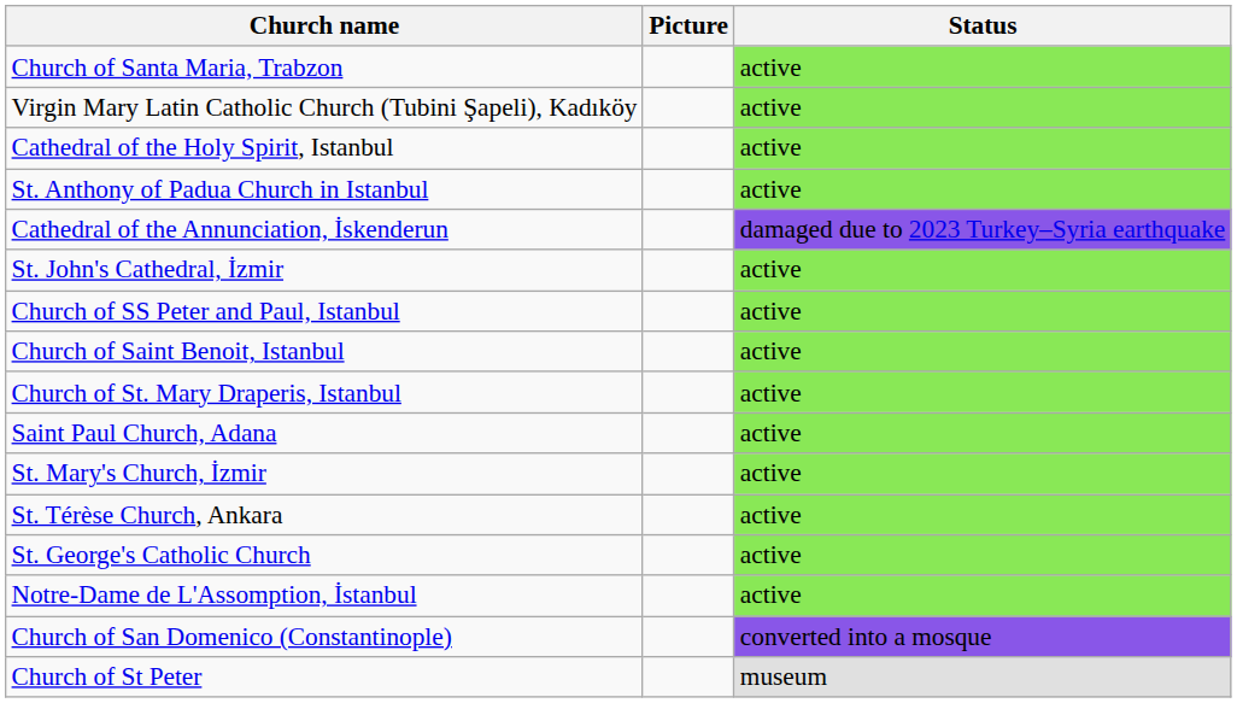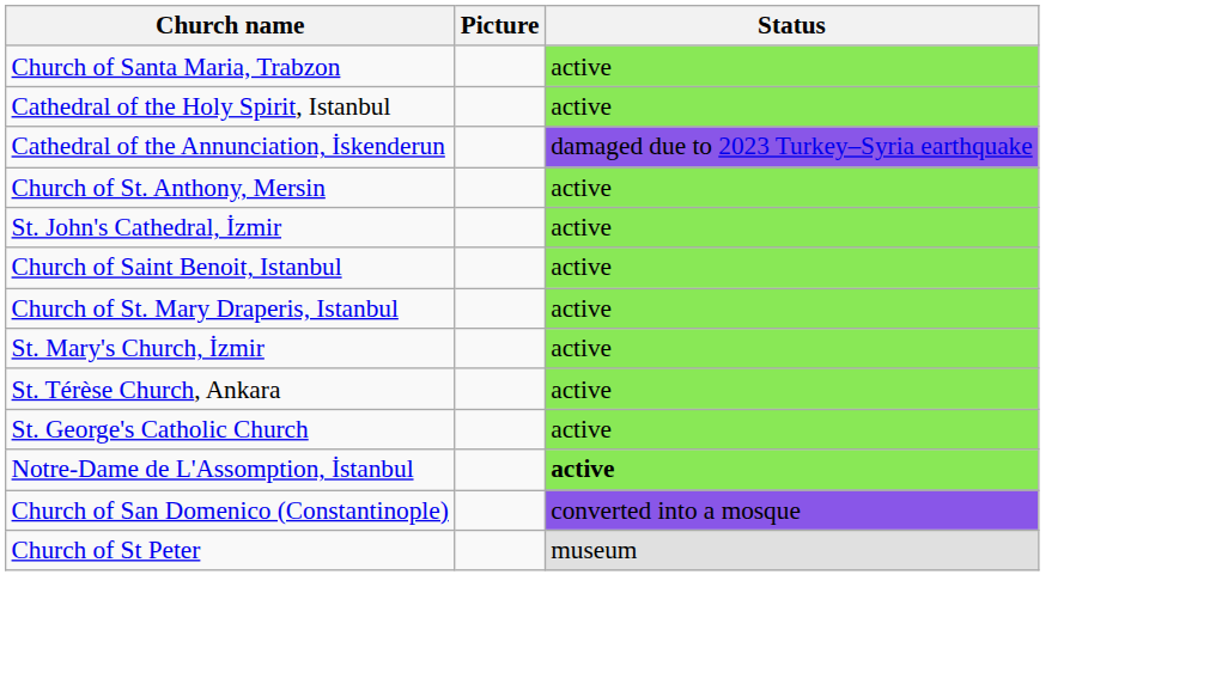 <table class="wikitable sortable">
 <tr>
 <th>Church name</th>
 <th>Picture</th>
 <th>Status</th>
 </tr>
 <tr>
 <td><a href='#'>Church of Santa Maria, Trabzon</a></td>
 <td></td>
 <td style="background:#89E856">active</td>
 </tr>
 <tr>
-<td>Virgin Mary Latin Catholic Church (Tubini Şapeli), Kadıköy</td>
-<td></td>
-<td style="background:#89E856">active</td>
-</tr>
-<tr>
 <td><a href='#'>Cathedral of the Holy Spirit</a>, Istanbul</td>
-<td></td>
-<td style="background:#89E856">active</td>
-</tr>
-<tr>
-<td><a href='#'>St. Anthony of Padua Church in Istanbul</a></td>
 <td></td>
 <td style="background:#89E856">active</td>
 </tr>
 <tr>
 <td><a href='#'>Cathedral of the Annunciation, İskenderun</a></td>
 <td></td>
 <td style="background:#8956E8">damaged due to <a href='#'><span>2023 Turkey–Syria earthquake</span></a></td>
 </tr>
 <tr>
-<td><a href='#'>St. John's Cathedral, İzmir</a></td>
+<td><a href='#'>Church of St. Anthony, Mersin</a></td>
 <td></td>
 <td style="background:#89E856">active</td>
 </tr>
 <tr>
-<td><a href='#'>Church of SS Peter and Paul, Istanbul</a></td>
+<td><a href='#'>St. John's Cathedral, İzmir</a></td>
 <td></td>
 <td style="background:#89E856">active</td>
 </tr>
 <tr>
 <td><a href='#'>Church of Saint Benoit, Istanbul</a></td>
 <td></td>
 <td style="background:#89E856">active</td>
 </tr>
 <tr>
 <td><a href='#'>Church of St. Mary Draperis, Istanbul</a></td>
-<td></td>
-<td style="background:#89E856">active</td>
-</tr>
-<tr>
-<td><a href='#'>Saint Paul Church, Adana</a></td>
 <td></td>
 <td style="background:#89E856">active</td>
 </tr>
 <tr>
 <td><a href='#'>St. Mary's Church, İzmir</a></td>
 <td></td>
 <td style="background:#89E856">active</td>
 </tr>
 <tr>
 <td><a href='#'>St. Térèse Church</a>, Ankara</td>
 <td></td>
 <td style="background:#89E856">active</td>
 </tr>
 <tr>
 <td><a href='#'>St. George's Catholic Church</a></td>
 <td></td>
 <td style="background:#89E856">active</td>
 </tr>
 <tr>
 <td><a href='#'>Notre-Dame de L'Assomption, İstanbul</a></td>
 <td></td>
-<td style="background:#89E856">active</td>
+<td style="background:#89E856"><strong>active</strong></td>
 </tr>
 <tr>
 <td><a href='#'>Church of San Domenico (Constantinople)</a></td>
 <td></td>
 <td style="background:#8956E8">converted into a mosque</td>
 </tr>
 <tr>
 <td><a href='#'>Church of St Peter</a></td>
 <td></td>
 <td style="background:#E0E0E0">museum</td>
 </tr>
 </table>
